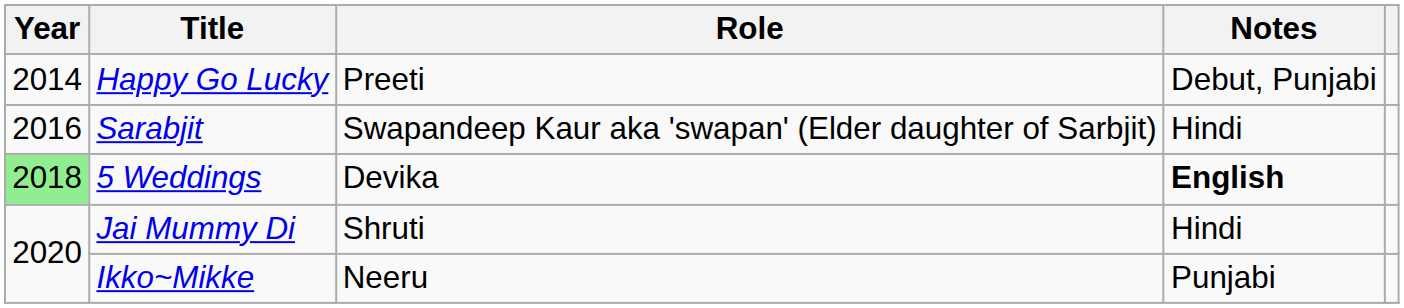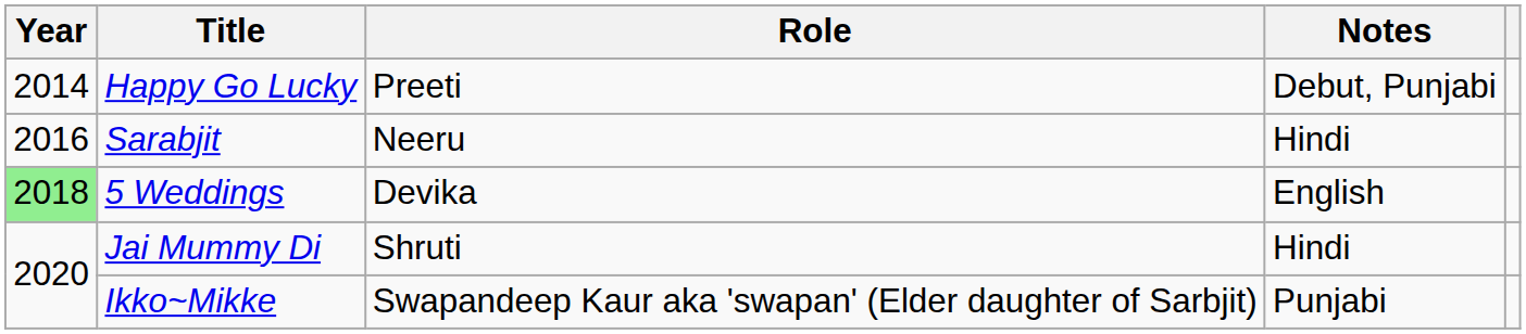 <table class="wikitable sortable plainrowheaders">
 <tr>
 <th scope="col">Year</th>
 <th scope="col">Title</th>
 <th scope="col">Role</th>
 <th scope="col">Notes</th>
 <th scope="col"></th>
 </tr>
 <tr>
 <td>2014</td>
 <td><em><a href='#'>Happy Go Lucky</a></em></td>
 <td>Preeti</td>
 <td>Debut, Punjabi</td>
 <td></td>
 </tr>
 <tr>
 <td>2016</td>
 <td><em><a href='#'>Sarabjit</a></em></td>
-<td>Swapandeep Kaur aka 'swapan' (Elder daughter of Sarbjit)</td>
+<td>Neeru</td>
 <td>Hindi</td>
 <td></td>
 </tr>
 <tr>
 <td style="background: lightgreen;">2018</td>
 <td><em><a href='#'>5 Weddings</a></em></td>
 <td>Devika</td>
-<td><strong>English</strong></td>
+<td>English</td>
 <td></td>
 </tr>
 <tr>
 <td rowspan=2>2020</td>
 <td><em><a href='#'>Jai Mummy Di</a></em></td>
 <td>Shruti</td>
 <td>Hindi</td>
 <td></td>
 </tr>
 <tr>
 <td><em><a href='#'>Ikko~Mikke</a></em></td>
-<td>Neeru</td>
+<td>Swapandeep Kaur aka 'swapan' (Elder daughter of Sarbjit)</td>
 <td>Punjabi</td>
 <td></td>
 </tr>
 </table>
